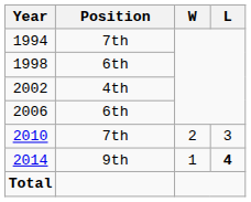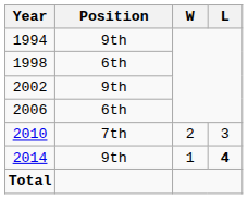 <table class="wikitable" style="text-align: center;">
 <tr>
 <th>Year</th>
 <th width="100">Position</th>
 <th width="25">W</th>
 <th width="25">L</th>
 </tr>
 <tr>
 <td> 1994</td>
-<td>7th</td>
+<td>9th</td>
 </tr>
 <tr>
 <td> 1998</td>
 <td>6th</td>
 </tr>
 <tr>
 <td> 2002</td>
-<td>4th</td>
+<td>9th</td>
 </tr>
 <tr>
 <td> 2006</td>
 <td>6th</td>
 </tr>
 <tr>
 <td> <a href='#'>2010</a></td>
 <td>7th</td>
 <td>2</td>
 <td>3</td>
 </tr>
 <tr>
 <td> <a href='#'>2014</a></td>
 <td>9th</td>
 <td>1</td>
 <td><strong>4</strong></td>
 </tr>
 <tr>
 <td><strong>Total</strong></td>
 <td></td>
 </tr>
 </table>
